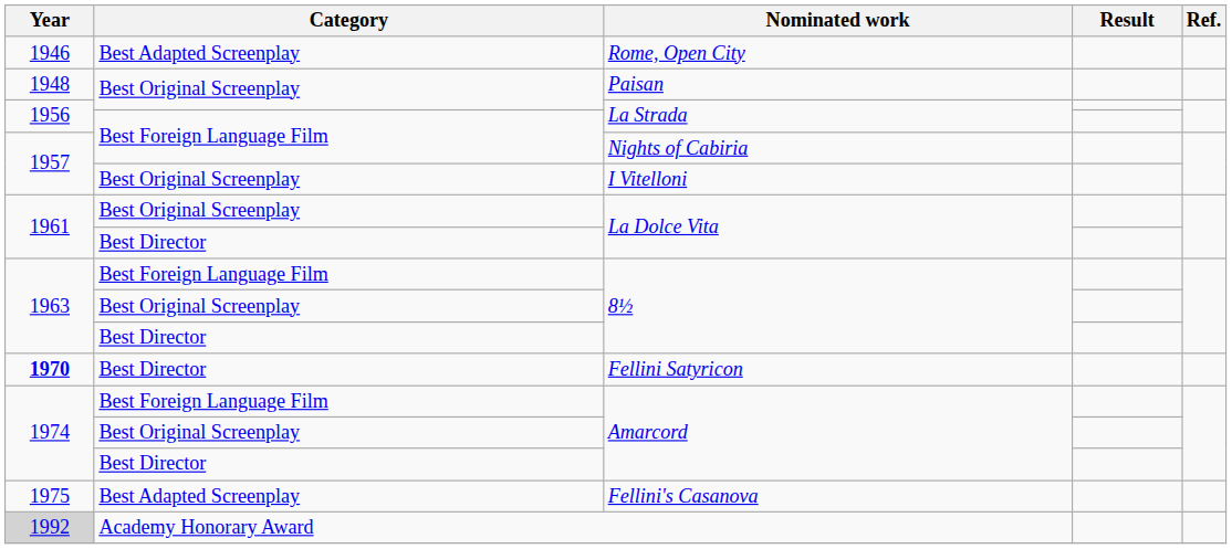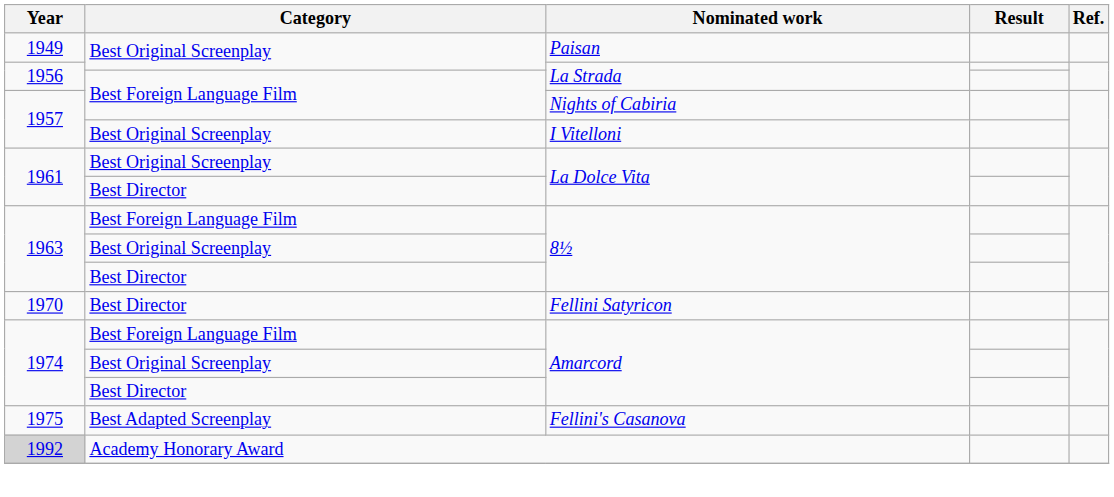 <table class="wikitable sortable">
 <tr>
 <th scope="col" style="width:4em;">Year</th>
 <th scope="col" style="width:25em;">Category</th>
 <th scope="col" style="width:23em;">Nominated work</th>
 <th scope="col" style="width:5em;">Result</th>
 <th class=unsortable>Ref.</th>
 </tr>
 <tr>
-<td style="text-align:center;"><a href='#'>1946</a></td>
-<td><a href='#'>Best Adapted Screenplay</a></td>
-<td><em><a href='#'>Rome, Open City</a></em></td>
-<td></td>
-<td></td>
-</tr>
-<tr>
-<td style="text-align:center;"><a href='#'>1948</a></td>
+<td style="text-align:center;"><a href='#'>1949</a></td>
 <td rowspan=2><a href='#'>Best Original Screenplay</a></td>
 <td><em><a href='#'>Paisan</a></em></td>
 <td></td>
 <td></td>
 </tr>
 <tr>
 <td style="text-align:center;", rowspan=2><a href='#'>1956</a></td>
 <td rowspan=2><em><a href='#'>La Strada</a></em></td>
 <td></td>
 <td rowspan=2></td>
 </tr>
 <tr>
 <td rowspan=2><a href='#'>Best Foreign Language Film</a></td>
 <td></td>
 </tr>
 <tr>
 <td style="text-align:center;", rowspan=2><a href='#'>1957</a></td>
 <td><em><a href='#'>Nights of Cabiria</a></em></td>
 <td></td>
 <td rowspan=2></td>
 </tr>
 <tr>
 <td><a href='#'>Best Original Screenplay</a></td>
 <td><em><a href='#'>I Vitelloni</a></em></td>
 <td></td>
 </tr>
 <tr>
 <td style="text-align:center;", rowspan=2><a href='#'>1961</a></td>
 <td><a href='#'>Best Original Screenplay</a></td>
 <td rowspan=2><em><a href='#'>La Dolce Vita</a></em></td>
 <td></td>
 <td rowspan=2></td>
 </tr>
 <tr>
 <td><a href='#'>Best Director</a></td>
 <td></td>
 </tr>
 <tr>
 <td style="text-align:center;", rowspan=3><a href='#'>1963</a></td>
 <td><a href='#'>Best Foreign Language Film</a></td>
 <td rowspan=3><em><a href='#'>8½</a></em></td>
 <td></td>
 <td rowspan=3></td>
 </tr>
 <tr>
 <td><a href='#'>Best Original Screenplay</a></td>
 <td></td>
 </tr>
 <tr>
 <td><a href='#'>Best Director</a></td>
 <td></td>
 </tr>
 <tr>
-<td style="text-align:center;"><strong><a href='#'>1970</a></strong></td>
+<td style="text-align:center;"><a href='#'>1970</a></td>
 <td><a href='#'>Best Director</a></td>
 <td><em><a href='#'>Fellini Satyricon</a></em></td>
 <td></td>
 <td></td>
 </tr>
 <tr>
 <td style="text-align:center;", rowspan=3><a href='#'>1974</a></td>
 <td><a href='#'>Best Foreign Language Film</a></td>
 <td rowspan=3><em><a href='#'>Amarcord</a></em></td>
 <td></td>
 <td rowspan=3></td>
 </tr>
 <tr>
 <td><a href='#'>Best Original Screenplay</a></td>
 <td></td>
 </tr>
 <tr>
 <td><a href='#'>Best Director</a></td>
 <td></td>
 </tr>
 <tr>
 <td style="text-align:center;"><a href='#'>1975</a></td>
 <td><a href='#'>Best Adapted Screenplay</a></td>
 <td><em><a href='#'>Fellini's Casanova</a></em></td>
 <td></td>
 <td></td>
 </tr>
 <tr>
 <td style="background: lightgrey; text-align:center;"><a href='#'>1992</a></td>
 <td colspan=2><a href='#'>Academy Honorary Award</a></td>
 <td></td>
 <td></td>
 </tr>
 <tr>
 </tr>
 </table>
